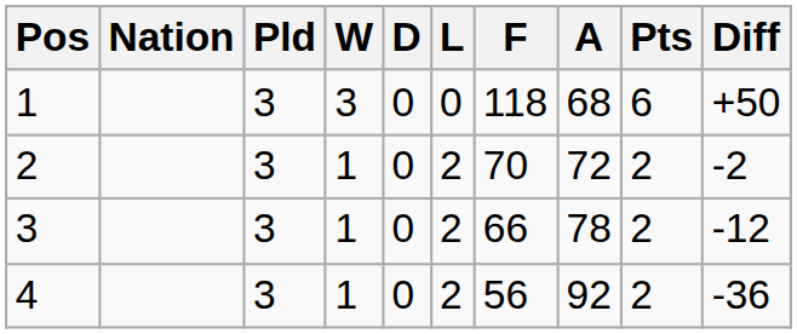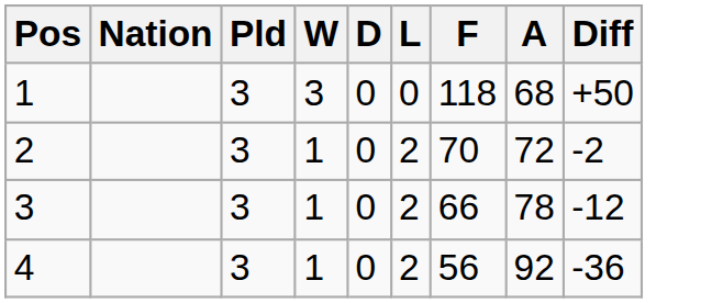 <table class="wikitable">
 <tr>
 <th>Pos</th>
 <th>Nation</th>
 <th>Pld</th>
 <th>W</th>
 <th>D</th>
 <th>L</th>
 <th>F</th>
 <th>A</th>
-<th>Pts</th>
 <th>Diff</th>
 </tr>
 <tr>
 <td>1</td>
 <td></td>
 <td>3</td>
 <td>3</td>
 <td>0</td>
 <td>0</td>
 <td>118</td>
 <td>68</td>
-<td>6</td>
 <td>+50</td>
 </tr>
 <tr>
 <td>2</td>
 <td></td>
 <td>3</td>
 <td>1</td>
 <td>0</td>
 <td>2</td>
 <td>70</td>
 <td>72</td>
-<td>2</td>
 <td>-2</td>
 </tr>
 <tr>
 <td>3</td>
 <td></td>
 <td>3</td>
 <td>1</td>
 <td>0</td>
 <td>2</td>
 <td>66</td>
 <td>78</td>
-<td>2</td>
 <td>-12</td>
 </tr>
 <tr>
 <td>4</td>
 <td></td>
 <td>3</td>
 <td>1</td>
 <td>0</td>
 <td>2</td>
 <td>56</td>
 <td>92</td>
-<td>2</td>
 <td>-36</td>
 </tr>
 </table>
